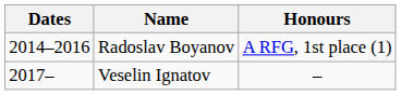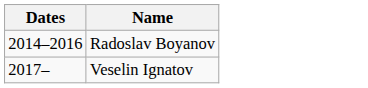 <table class="wikitable">
 <tr>
 <th>Dates</th>
 <th>Name</th>
-<th>Honours</th>
 </tr>
 <tr>
 <td>2014–2016</td>
 <td> Radoslav Boyanov</td>
-<td><a href='#'>A RFG</a>, 1st place (1)</td>
 </tr>
 <tr>
 <td>2017–</td>
 <td> Veselin Ignatov</td>
-<td align="center">–</td>
 </tr>
 </table>
